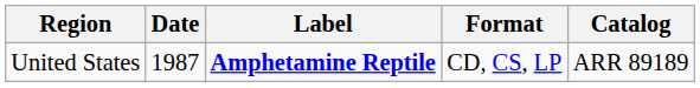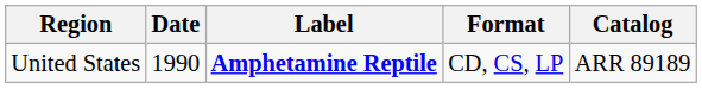 <table class="wikitable">
 <tr>
 <th>Region</th>
 <th>Date</th>
 <th>Label</th>
 <th>Format</th>
 <th>Catalog</th>
 </tr>
 <tr>
 <td>United States</td>
-<td>1987</td>
+<td>1990</td>
 <td><strong><a href='#'>Amphetamine Reptile</a></strong></td>
 <td>CD, <a href='#'>CS</a>, <a href='#'>LP</a></td>
 <td>ARR 89189</td>
 </tr>
 </table>
